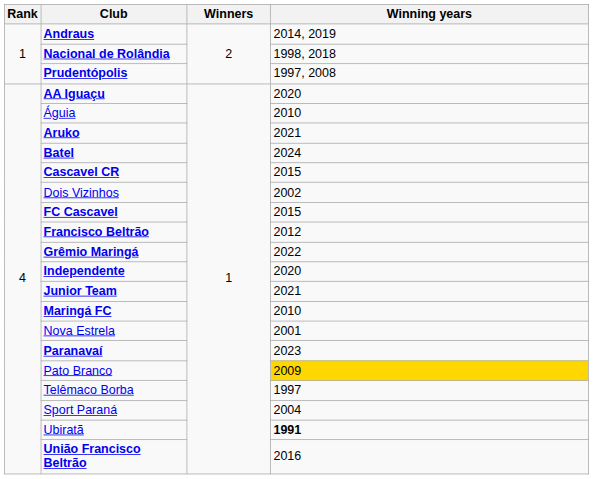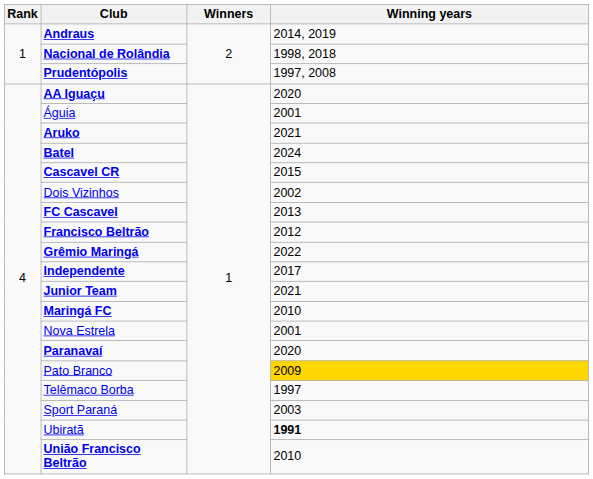 <table class="wikitable sortable">
 <tr>
 <th>Rank</th>
 <th style="width:180px">Club</th>
 <th style="width:100px">Winners</th>
 <th style="width:400px">Winning years</th>
 </tr>
 <tr>
 <td rowspan=3 align=center>1</td>
 <td><strong><a href='#'>Andraus</a> </strong></td>
 <td rowspan=3 align=center>2</td>
 <td>2014, 2019</td>
 </tr>
 <tr>
 <td><strong><a href='#'>Nacional de Rolândia</a></strong></td>
 <td>1998, 2018</td>
 </tr>
 <tr>
 <td><strong><a href='#'>Prudentópolis</a></strong></td>
 <td>1997, 2008</td>
 </tr>
 <tr>
 <td rowspan=19 align=center>4</td>
 <td><strong><a href='#'>AA Iguaçu</a></strong></td>
 <td rowspan=19 align=center>1</td>
 <td>2020</td>
 </tr>
 <tr>
 <td><a href='#'>Águia</a></td>
-<td>2010</td>
+<td>2001</td>
 </tr>
 <tr>
 <td><strong><a href='#'>Aruko</a> </strong></td>
 <td>2021</td>
 </tr>
 <tr>
 <td><strong><a href='#'>Batel</a></strong></td>
 <td>2024</td>
 </tr>
 <tr>
 <td><strong><a href='#'>Cascavel CR</a></strong></td>
 <td>2015</td>
 </tr>
 <tr>
 <td><a href='#'>Dois Vizinhos</a></td>
 <td>2002</td>
 </tr>
 <tr>
 <td><strong><a href='#'>FC Cascavel</a></strong></td>
-<td>2015</td>
+<td>2013</td>
 </tr>
 <tr>
 <td><strong><a href='#'>Francisco Beltrão</a></strong></td>
 <td>2012</td>
 </tr>
 <tr>
 <td><strong><a href='#'>Grêmio Maringá</a></strong></td>
 <td>2022</td>
 </tr>
 <tr>
 <td><strong><a href='#'>Independente</a></strong></td>
-<td>2020</td>
+<td>2017</td>
 </tr>
 <tr>
 <td><strong><a href='#'>Junior Team</a></strong></td>
 <td>2021</td>
 </tr>
 <tr>
 <td><strong><a href='#'>Maringá FC</a></strong></td>
 <td>2010</td>
 </tr>
 <tr>
 <td><a href='#'>Nova Estrela</a></td>
 <td>2001</td>
 </tr>
 <tr>
 <td><strong><a href='#'>Paranavaí</a></strong></td>
-<td>2023</td>
+<td>2020</td>
 </tr>
 <tr>
 <td><a href='#'>Pato Branco</a></td>
 <td style="background: gold;">2009</td>
 </tr>
 <tr>
 <td><a href='#'>Telêmaco Borba</a></td>
 <td>1997</td>
 </tr>
 <tr>
 <td><a href='#'>Sport Paraná</a></td>
-<td>2004</td>
+<td>2003</td>
 </tr>
 <tr>
 <td><a href='#'>Ubiratã</a></td>
 <td><strong>1991</strong></td>
 </tr>
 <tr>
 <td><strong><a href='#'>União Francisco Beltrão</a></strong></td>
-<td>2016</td>
+<td>2010</td>
 </tr>
 </table>
